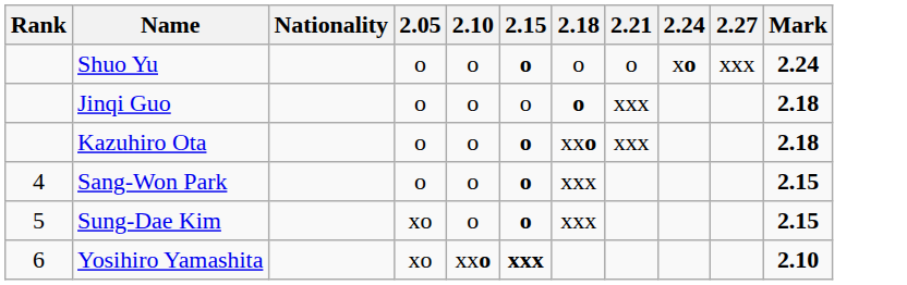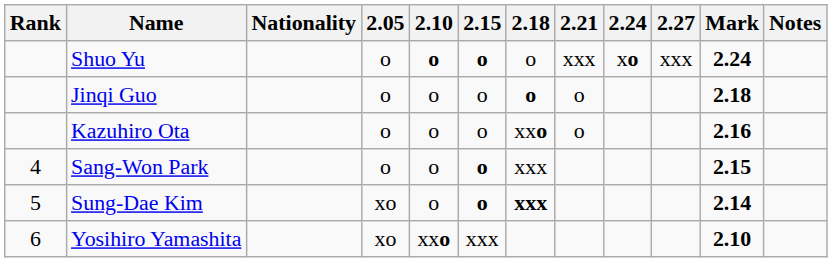 <table class="wikitable sortable" style="text-align:center;font-size:95%">
 <tr>
 <th>Rank</th>
 <th>Name</th>
 <th>Nationality</th>
 <th>2.05</th>
 <th>2.10</th>
 <th>2.15</th>
 <th>2.18</th>
 <th>2.21</th>
 <th>2.24</th>
 <th>2.27</th>
 <th>Mark</th>
+<th>Notes</th>
 </tr>
 <tr>
 <td></td>
 <td align=left><a href='#'>Shuo Yu</a></td>
 <td align=left></td>
 <td>o</td>
-<td>o</td>
+<td><strong>o</strong></td>
 <td><strong>o</strong></td>
 <td>o</td>
-<td>o</td>
+<td>xxx</td>
 <td>x<strong>o</strong></td>
 <td>xxx</td>
 <td><strong>2.24</strong></td>
+<td></td>
 </tr>
 <tr>
 <td></td>
 <td align=left><a href='#'>Jinqi Guo</a></td>
 <td align=left></td>
 <td>o</td>
 <td>o</td>
 <td>o</td>
 <td><strong>o</strong></td>
-<td>xxx</td>
+<td>o</td>
 <td></td>
 <td></td>
 <td><strong>2.18</strong></td>
+<td></td>
 </tr>
 <tr>
 <td></td>
 <td align=left><a href='#'>Kazuhiro Ota</a></td>
 <td align=left></td>
 <td>o</td>
 <td>o</td>
-<td><strong>o</strong></td>
+<td>o</td>
 <td>xx<strong>o</strong></td>
-<td>xxx</td>
+<td>o</td>
 <td></td>
 <td></td>
-<td><strong>2.18</strong></td>
+<td><strong>2.16</strong></td>
+<td></td>
 </tr>
 <tr>
 <td>4</td>
 <td align=left><a href='#'>Sang-Won Park</a></td>
 <td align=left></td>
 <td>o</td>
 <td>o</td>
 <td><strong>o</strong></td>
 <td>xxx</td>
 <td></td>
 <td></td>
 <td></td>
 <td><strong>2.15</strong></td>
+<td></td>
 </tr>
 <tr>
 <td>5</td>
 <td align=left><a href='#'>Sung-Dae Kim</a></td>
 <td align=left></td>
 <td>xo</td>
 <td>o</td>
 <td><strong>o</strong></td>
-<td>xxx</td>
+<td><strong>xxx</strong></td>
 <td></td>
 <td></td>
 <td></td>
-<td><strong>2.15</strong></td>
+<td><strong>2.14</strong></td>
+<td></td>
 </tr>
 <tr>
 <td>6</td>
 <td align=left><a href='#'>Yosihiro Yamashita</a></td>
 <td align=left></td>
 <td>xo</td>
 <td>xx<strong>o</strong></td>
-<td><strong>xxx</strong></td>
+<td>xxx</td>
 <td></td>
 <td></td>
 <td></td>
 <td></td>
 <td><strong>2.10</strong></td>
+<td></td>
 </tr>
 </table>
